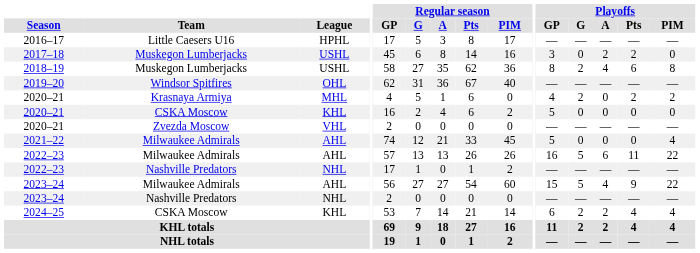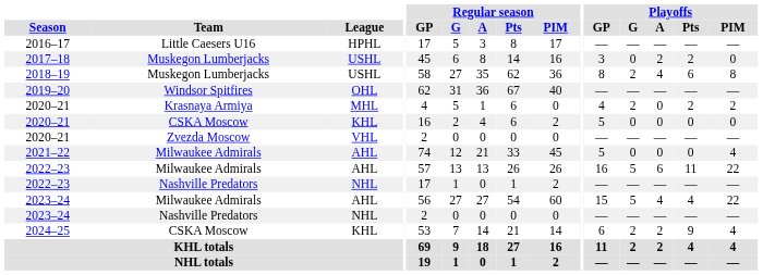 <table border="0" cellpadding="1" cellspacing="0" style="text-align:center; width:60em">
 <tr bgcolor="#e0e0e0">
 <th colspan="3" bgcolor="#ffffff"></th>
 <th rowspan="99" bgcolor="#ffffff"></th>
 <th colspan="5"><a href='#'>Regular season</a></th>
 <th rowspan="99" bgcolor="#ffffff"></th>
 <th colspan="5"><a href='#'>Playoffs</a></th>
 </tr>
 <tr bgcolor="#e0e0e0">
 <th><a href='#'>Season</a></th>
 <th>Team</th>
 <th>League</th>
 <th>GP</th>
 <th><a href='#'>G</a></th>
 <th><a href='#'>A</a></th>
 <th><a href='#'>Pts</a></th>
 <th><a href='#'>PIM</a></th>
 <th>GP</th>
 <th>G</th>
 <th>A</th>
 <th>Pts</th>
 <th>PIM</th>
 </tr>
 <tr>
 <td>2016–17</td>
 <td>Little Caesers U16</td>
 <td>HPHL</td>
 <td>17</td>
 <td>5</td>
 <td>3</td>
 <td>8</td>
 <td>17</td>
 <td>—</td>
 <td>—</td>
 <td>—</td>
 <td>—</td>
 <td>—</td>
 </tr>
 <tr bgcolor="#f0f0f0">
 <td><a href='#'>2017–18</a></td>
 <td><a href='#'>Muskegon Lumberjacks</a></td>
 <td><a href='#'>USHL</a></td>
 <td>45</td>
 <td>6</td>
 <td>8</td>
 <td>14</td>
 <td>16</td>
 <td>3</td>
 <td>0</td>
 <td>2</td>
 <td>2</td>
 <td>0</td>
 </tr>
 <tr>
 <td><a href='#'>2018–19</a></td>
 <td>Muskegon Lumberjacks</td>
 <td>USHL</td>
 <td>58</td>
 <td>27</td>
 <td>35</td>
 <td>62</td>
 <td>36</td>
 <td>8</td>
 <td>2</td>
 <td>4</td>
 <td>6</td>
 <td>8</td>
 </tr>
 <tr bgcolor="#f0f0f0">
 <td><a href='#'>2019–20</a></td>
 <td><a href='#'>Windsor Spitfires</a></td>
 <td><a href='#'>OHL</a></td>
 <td>62</td>
 <td>31</td>
 <td>36</td>
 <td>67</td>
 <td>40</td>
 <td>—</td>
 <td>—</td>
 <td>—</td>
 <td>—</td>
 <td>—</td>
 </tr>
 <tr>
 <td>2020–21</td>
 <td><a href='#'>Krasnaya Armiya</a></td>
 <td><a href='#'>MHL</a></td>
 <td>4</td>
 <td>5</td>
 <td>1</td>
 <td>6</td>
 <td>0</td>
 <td>4</td>
 <td>2</td>
 <td>0</td>
 <td>2</td>
 <td>2</td>
 </tr>
 <tr bgcolor="#f0f0f0">
 <td><a href='#'>2020–21</a></td>
 <td><a href='#'>CSKA Moscow</a></td>
 <td><a href='#'>KHL</a></td>
 <td>16</td>
 <td>2</td>
 <td>4</td>
 <td>6</td>
 <td>2</td>
 <td>5</td>
 <td>0</td>
 <td>0</td>
 <td>0</td>
 <td>0</td>
 </tr>
 <tr>
 <td>2020–21</td>
 <td><a href='#'>Zvezda Moscow</a></td>
 <td><a href='#'>VHL</a></td>
 <td>2</td>
 <td>0</td>
 <td>0</td>
 <td>0</td>
 <td>0</td>
 <td>—</td>
 <td>—</td>
 <td>—</td>
 <td>—</td>
 <td>—</td>
 </tr>
 <tr bgcolor="#f0f0f0">
 <td><a href='#'>2021–22</a></td>
 <td><a href='#'>Milwaukee Admirals</a></td>
 <td><a href='#'>AHL</a></td>
 <td>74</td>
 <td>12</td>
 <td>21</td>
 <td>33</td>
 <td>45</td>
 <td>5</td>
 <td>0</td>
 <td>0</td>
 <td>0</td>
 <td>4</td>
 </tr>
 <tr>
 <td><a href='#'>2022–23</a></td>
 <td>Milwaukee Admirals</td>
 <td>AHL</td>
 <td>57</td>
 <td>13</td>
 <td>13</td>
 <td>26</td>
 <td>26</td>
 <td>16</td>
 <td>5</td>
 <td>6</td>
 <td>11</td>
 <td>22</td>
 </tr>
 <tr bgcolor="#f0f0f0">
 <td><a href='#'>2022–23</a></td>
 <td><a href='#'>Nashville Predators</a></td>
 <td><a href='#'>NHL</a></td>
 <td>17</td>
 <td>1</td>
 <td>0</td>
 <td>1</td>
 <td>2</td>
 <td>—</td>
 <td>—</td>
 <td>—</td>
 <td>—</td>
 <td>—</td>
 </tr>
 <tr>
 <td><a href='#'>2023–24</a></td>
 <td>Milwaukee Admirals</td>
 <td>AHL</td>
 <td>56</td>
 <td>27</td>
 <td>27</td>
 <td>54</td>
 <td>60</td>
 <td>15</td>
 <td>5</td>
 <td>4</td>
-<td>9</td>
+<td>4</td>
 <td>22</td>
 </tr>
 <tr bgcolor="#f0f0f0">
 <td><a href='#'>2023–24</a></td>
 <td>Nashville Predators</td>
 <td>NHL</td>
 <td>2</td>
 <td>0</td>
 <td>0</td>
 <td>0</td>
 <td>0</td>
 <td>—</td>
 <td>—</td>
 <td>—</td>
 <td>—</td>
 <td>—</td>
 </tr>
 <tr>
 <td><a href='#'>2024–25</a></td>
 <td>CSKA Moscow</td>
 <td>KHL</td>
 <td>53</td>
 <td>7</td>
 <td>14</td>
 <td>21</td>
 <td>14</td>
 <td>6</td>
 <td>2</td>
 <td>2</td>
-<td>4</td>
+<td>9</td>
 <td>4</td>
 </tr>
 <tr bgcolor="#e0e0e0">
 <th colspan="3">KHL totals</th>
 <th>69</th>
 <th>9</th>
 <th>18</th>
 <th>27</th>
 <th>16</th>
 <th>11</th>
 <th>2</th>
 <th>2</th>
 <th>4</th>
 <th>4</th>
 </tr>
 <tr bgcolor="#e0e0e0">
 <th colspan="3">NHL totals</th>
 <th>19</th>
 <th>1</th>
 <th>0</th>
 <th>1</th>
 <th>2</th>
 <th>—</th>
 <th>—</th>
 <th>—</th>
 <th>—</th>
 <th>—</th>
 </tr>
 </table>
